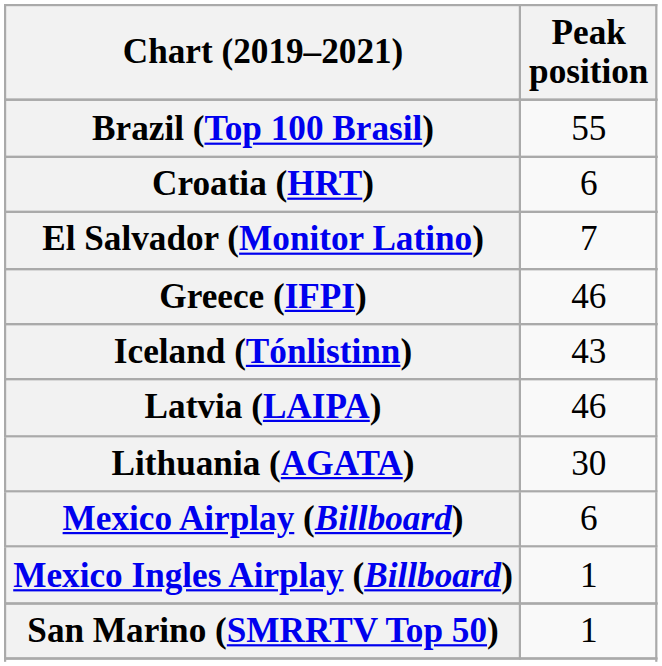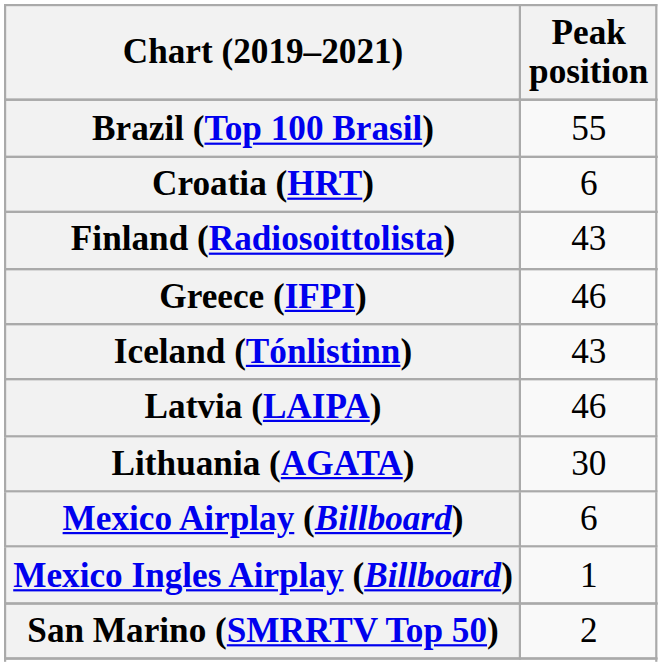 <table class="wikitable sortable plainrowheaders" style="text-align:center">
 <tr>
 <th scope="col">Chart (2019–2021)</th>
 <th scope="col">Peak<br>position</th>
 </tr>
 <tr>
 </tr>
 <tr>
 </tr>
 <tr>
 </tr>
 <tr>
 </tr>
 <tr>
 <th scope="row">Brazil (<a href='#'>Top 100 Brasil</a>)</th>
 <td>55</td>
 </tr>
 <tr>
 </tr>
 <tr>
 </tr>
 <tr>
 </tr>
 <tr>
 </tr>
 <tr>
 </tr>
 <tr>
 <th scope="row">Croatia (<a href='#'>HRT</a>)</th>
 <td>6</td>
 </tr>
 <tr>
 </tr>
 <tr>
 </tr>
 <tr>
-<th scope="row">El Salvador (<a href='#'>Monitor Latino</a>)</th>
-<td>7</td>
+<th scope="row">Finland (<a href='#'>Radiosoittolista</a>)</th>
+<td>43</td>
 </tr>
 <tr>
 </tr>
 <tr>
 <th scope="row">Greece (<a href='#'>IFPI</a>)</th>
 <td>46</td>
 </tr>
 <tr>
 </tr>
 <tr>
 <th scope="row">Iceland (<a href='#'>Tónlistinn</a>)</th>
 <td>43</td>
 </tr>
 <tr>
 </tr>
 <tr>
 </tr>
 <tr>
 <th scope="row">Latvia (<a href='#'>LAIPA</a>)</th>
 <td>46</td>
 </tr>
 <tr>
 <th scope="row">Lithuania (<a href='#'>AGATA</a>)</th>
 <td>30</td>
 </tr>
 <tr>
 <th scope="row"><a href='#'>Mexico Airplay</a> (<em><a href='#'>Billboard</a></em>)</th>
 <td>6</td>
 </tr>
 <tr>
 <th scope="row"><a href='#'>Mexico Ingles Airplay</a> (<em><a href='#'>Billboard</a></em>)</th>
 <td>1</td>
 </tr>
 <tr>
 </tr>
 <tr>
 </tr>
 <tr>
 </tr>
 <tr>
 </tr>
 <tr>
 </tr>
 <tr>
 <th scope="row">San Marino (<a href='#'>SMRRTV Top 50</a>)</th>
-<td>1</td>
+<td>2</td>
 </tr>
 <tr>
 </tr>
 <tr>
 </tr>
 <tr>
 </tr>
 <tr>
 </tr>
 <tr>
 </tr>
 <tr>
 </tr>
 <tr>
 </tr>
 <tr>
 </tr>
 <tr>
 </tr>
 <tr>
 </tr>
 </table>
